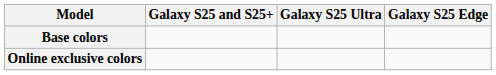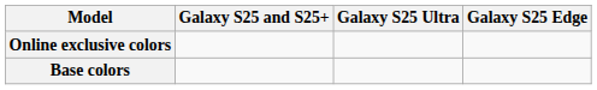 <table class="wikitable">
 <tr>
 <th>Model</th>
 <th>Galaxy S25 and S25+</th>
 <th>Galaxy S25 Ultra</th>
 <th>Galaxy S25 Edge</th>
 </tr>
 <tr>
+<th>Online exclusive colors</th>
+<td></td>
+<td></td>
+<td></td>
+</tr>
+<tr>
 <th>Base colors</th>
 <td></td>
 <td></td>
 <td></td>
 </tr>
-<tr>
-<th>Online exclusive colors</th>
-<td></td>
-<td></td>
-<td></td>
-</tr>
 </table>
